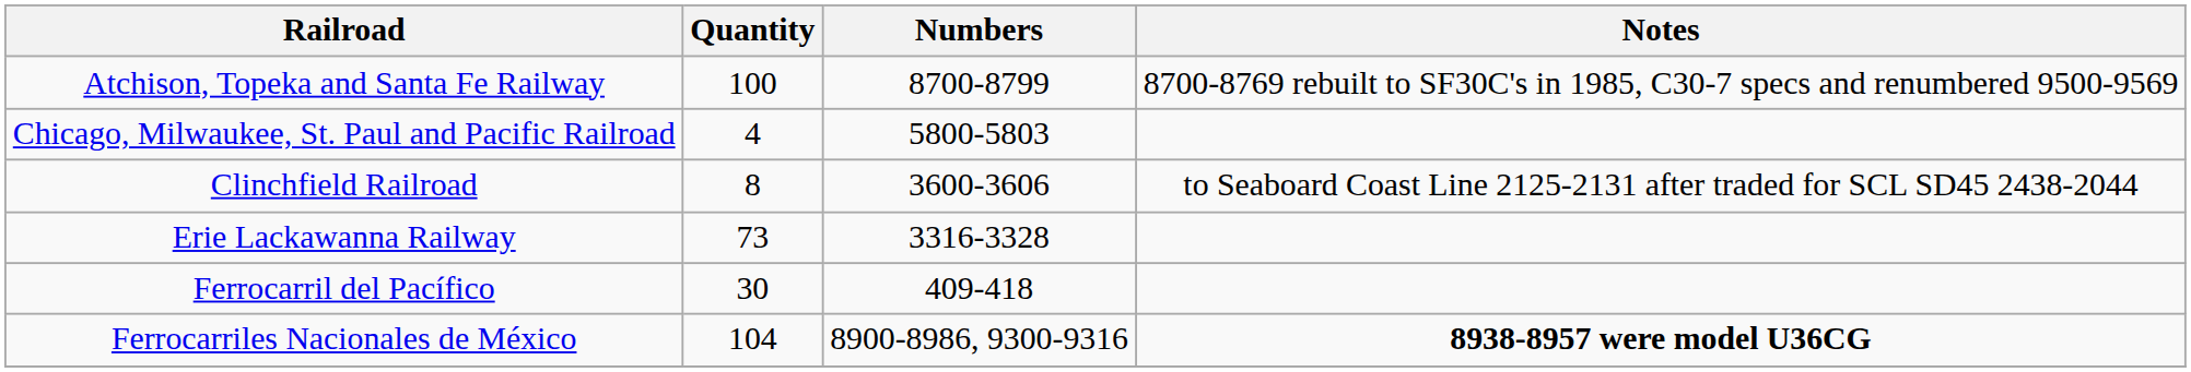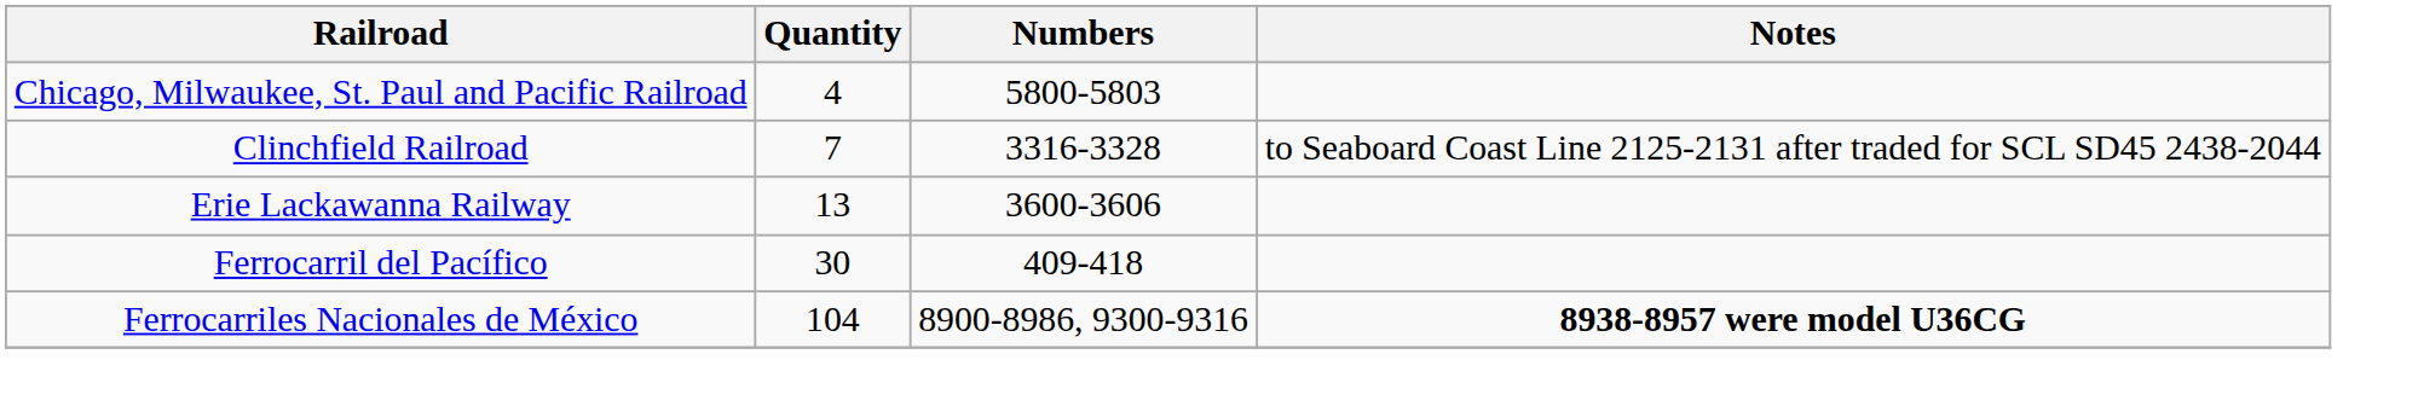 <table class="wikitable">
 <tr>
 <th>Railroad</th>
 <th>Quantity</th>
 <th>Numbers</th>
 <th>Notes</th>
-</tr>
-<tr align = "center">
-<td><a href='#'>Atchison, Topeka and Santa Fe Railway</a></td>
-<td>100</td>
-<td>8700-8799</td>
-<td>8700-8769 rebuilt to SF30C's in 1985, C30-7 specs and renumbered 9500-9569</td>
 </tr>
 <tr align = "center">
 <td><a href='#'>Chicago, Milwaukee, St. Paul and Pacific Railroad</a></td>
 <td>4</td>
 <td>5800-5803</td>
 <td></td>
 </tr>
 <tr align = "center">
 <td><a href='#'>Clinchfield Railroad</a></td>
-<td>8</td>
-<td>3600-3606</td>
+<td>7</td>
+<td>3316-3328</td>
 <td>to Seaboard Coast Line 2125-2131 after traded for SCL SD45 2438-2044</td>
 </tr>
 <tr align = "center">
 <td><a href='#'>Erie Lackawanna Railway</a></td>
-<td>73</td>
-<td>3316-3328</td>
+<td>13</td>
+<td>3600-3606</td>
 <td></td>
 </tr>
 <tr align = "center">
 <td><a href='#'>Ferrocarril del Pacífico</a></td>
 <td>30</td>
 <td>409-418</td>
 <td></td>
 </tr>
 <tr align = "center">
 <td><a href='#'>Ferrocarriles Nacionales de México</a></td>
 <td>104</td>
 <td>8900-8986, 9300-9316</td>
 <td><strong>8938-8957 were model U36CG</strong></td>
 </tr>
 <tr>
 </tr>
 </table>
